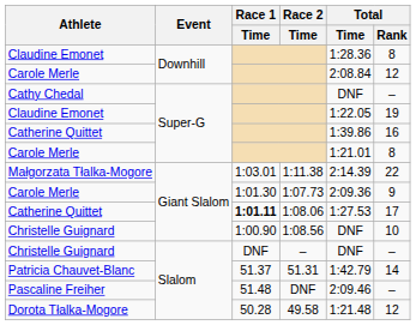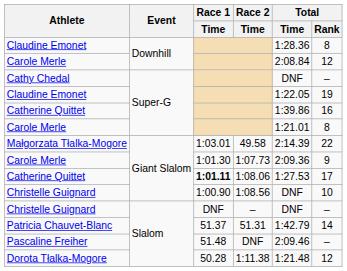 <table class="wikitable" style="font-size:90%">
 <tr>
 <th rowspan="2">Athlete</th>
 <th rowspan="2">Event</th>
 <th>Race 1</th>
 <th>Race 2</th>
 <th colspan="2">Total</th>
 </tr>
 <tr>
 <th>Time</th>
 <th>Time</th>
 <th>Time</th>
 <th>Rank</th>
 </tr>
 <tr>
 <td><a href='#'>Claudine Emonet</a></td>
 <td rowspan="2">Downhill</td>
 <td colspan="2" bgcolor="wheat"></td>
 <td align="center">1:28.36</td>
 <td align="center">8</td>
 </tr>
 <tr>
 <td><a href='#'>Carole Merle</a></td>
 <td colspan="2" bgcolor="wheat"></td>
 <td align="center">2:08.84</td>
 <td align="center">12</td>
 </tr>
 <tr>
 <td><a href='#'>Cathy Chedal</a></td>
 <td rowspan="4">Super-G</td>
 <td colspan="2" bgcolor="wheat"></td>
 <td align="center">DNF</td>
 <td align="center">–</td>
 </tr>
 <tr>
 <td><a href='#'>Claudine Emonet</a></td>
 <td colspan="2" bgcolor="wheat"></td>
 <td align="center">1:22.05</td>
 <td align="center">19</td>
 </tr>
 <tr>
 <td><a href='#'>Catherine Quittet</a></td>
 <td colspan="2" bgcolor="wheat"></td>
 <td align="center">1:39.86</td>
 <td align="center">16</td>
 </tr>
 <tr>
 <td><a href='#'>Carole Merle</a></td>
 <td colspan="2" bgcolor="wheat"></td>
 <td align="center">1:21.01</td>
 <td align="center">8</td>
 </tr>
 <tr>
 <td><a href='#'>Małgorzata Tłalka-Mogore</a></td>
 <td rowspan="4">Giant Slalom</td>
 <td align="center">1:03.01</td>
-<td align="center">1:11.38</td>
+<td align="center">49.58</td>
 <td align="center">2:14.39</td>
 <td align="center">22</td>
 </tr>
 <tr>
 <td><a href='#'>Carole Merle</a></td>
 <td align="center">1:01.30</td>
 <td align="center">1:07.73</td>
 <td align="center">2:09.36</td>
 <td align="center">9</td>
 </tr>
 <tr>
 <td><a href='#'>Catherine Quittet</a></td>
 <td align="center"><strong>1:01.11</strong></td>
 <td align="center">1:08.06</td>
 <td align="center">1:27.53</td>
 <td align="center">17</td>
 </tr>
 <tr>
 <td><a href='#'>Christelle Guignard</a></td>
 <td align="center">1:00.90</td>
 <td align="center">1:08.56</td>
 <td align="center">DNF</td>
 <td align="center">10</td>
 </tr>
 <tr>
 <td><a href='#'>Christelle Guignard</a></td>
 <td rowspan="4">Slalom</td>
 <td align="center">DNF</td>
 <td align="center">–</td>
 <td align="center">DNF</td>
 <td align="center">–</td>
 </tr>
 <tr>
 <td><a href='#'>Patricia Chauvet-Blanc</a></td>
 <td align="center">51.37</td>
 <td align="center">51.31</td>
 <td align="center">1:42.79</td>
 <td align="center">14</td>
 </tr>
 <tr>
 <td><a href='#'>Pascaline Freiher</a></td>
 <td align="center">51.48</td>
 <td align="center">DNF</td>
 <td align="center">2:09.46</td>
 <td align="center">–</td>
 </tr>
 <tr>
 <td><a href='#'>Dorota Tłalka-Mogore</a></td>
 <td align="center">50.28</td>
-<td align="center">49.58</td>
+<td align="center">1:11.38</td>
 <td align="center">1:21.48</td>
 <td align="center">12</td>
 </tr>
 </table>
